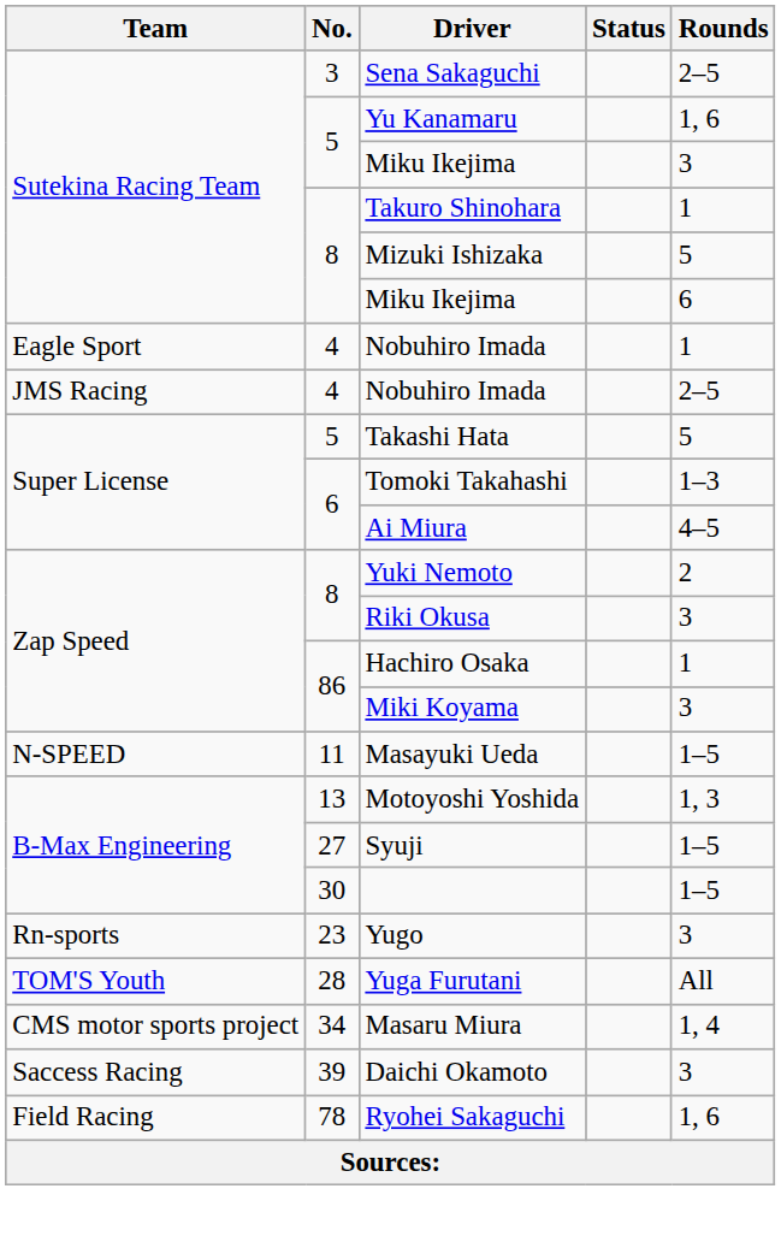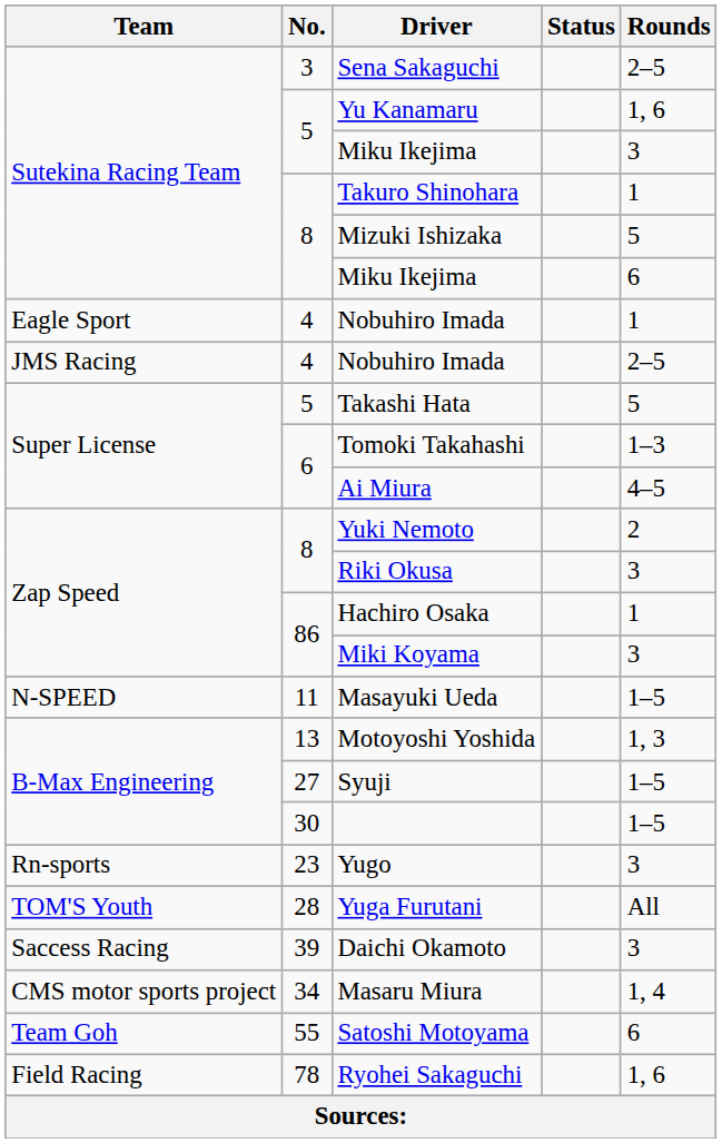 <table class="wikitable" style="font-size:85%;">
 <tr>
 <th>Team</th>
 <th>No.</th>
 <th>Driver</th>
 <th>Status</th>
 <th>Rounds</th>
 </tr>
 <tr>
 <td rowspan="6"><a href='#'>Sutekina Racing Team</a></td>
 <td align="center">3</td>
 <td> <a href='#'>Sena Sakaguchi</a></td>
 <td></td>
 <td>2–5</td>
 </tr>
 <tr>
 <td rowspan="2" align=center>5</td>
 <td> <a href='#'>Yu Kanamaru</a></td>
 <td></td>
 <td>1, 6</td>
 </tr>
 <tr>
 <td> Miku Ikejima</td>
 <td></td>
 <td>3</td>
 </tr>
 <tr>
 <td rowspan="3" align="center">8</td>
 <td> <a href='#'>Takuro Shinohara</a></td>
 <td></td>
 <td>1</td>
 </tr>
 <tr>
 <td> Mizuki Ishizaka</td>
 <td></td>
 <td>5</td>
 </tr>
 <tr>
 <td> Miku Ikejima</td>
 <td></td>
 <td>6</td>
 </tr>
 <tr>
 <td>Eagle Sport</td>
 <td align="center">4</td>
 <td> Nobuhiro Imada</td>
 <td align="center"></td>
 <td>1</td>
 </tr>
 <tr>
 <td>JMS Racing</td>
 <td align="center">4</td>
 <td> Nobuhiro Imada</td>
 <td align="center"></td>
 <td>2–5</td>
 </tr>
 <tr>
 <td rowspan="3">Super License</td>
 <td align="center">5</td>
 <td> Takashi Hata</td>
 <td></td>
 <td>5</td>
 </tr>
 <tr>
 <td rowspan="2" align="center">6</td>
 <td> Tomoki Takahashi</td>
 <td></td>
 <td>1–3</td>
 </tr>
 <tr>
 <td> <a href='#'>Ai Miura</a></td>
 <td></td>
 <td>4–5</td>
 </tr>
 <tr>
 <td rowspan="4">Zap Speed</td>
 <td rowspan="2" align="center">8</td>
 <td> <a href='#'>Yuki Nemoto</a></td>
 <td></td>
 <td>2</td>
 </tr>
 <tr>
 <td> <a href='#'>Riki Okusa</a></td>
 <td></td>
 <td>3</td>
 </tr>
 <tr>
 <td rowspan="2" align="center">86</td>
 <td> Hachiro Osaka</td>
 <td align=center></td>
 <td>1</td>
 </tr>
 <tr>
 <td> <a href='#'>Miki Koyama</a></td>
 <td></td>
 <td>3</td>
 </tr>
 <tr>
 <td>N-SPEED</td>
 <td align="center">11</td>
 <td> Masayuki Ueda</td>
 <td align="center"></td>
 <td>1–5</td>
 </tr>
 <tr>
 <td rowspan="3"><a href='#'>B-Max Engineering</a></td>
 <td align="center">13</td>
 <td> Motoyoshi Yoshida</td>
 <td align="center"></td>
 <td>1, 3</td>
 </tr>
 <tr>
 <td align="center">27</td>
 <td> Syuji</td>
 <td align="center"></td>
 <td>1–5</td>
 </tr>
 <tr>
 <td align="center">30</td>
 <td> </td>
 <td align="center"></td>
 <td>1–5</td>
 </tr>
 <tr>
 <td>Rn-sports</td>
 <td align="center">23</td>
 <td> Yugo</td>
 <td align=center></td>
 <td>3</td>
 </tr>
 <tr>
 <td><a href='#'>TOM'S Youth</a></td>
 <td align="center">28</td>
 <td> <a href='#'>Yuga Furutani</a></td>
 <td></td>
 <td>All</td>
 </tr>
 <tr>
+<td>Saccess Racing</td>
+<td align="center">39</td>
+<td> Daichi Okamoto</td>
+<td></td>
+<td>3</td>
+</tr>
+<tr>
 <td>CMS motor sports project</td>
 <td align="center">34</td>
 <td> Masaru Miura</td>
 <td align=center></td>
 <td>1, 4</td>
 </tr>
 <tr>
-<td>Saccess Racing</td>
-<td align="center">39</td>
-<td> Daichi Okamoto</td>
+<td><a href='#'>Team Goh</a></td>
+<td align="center">55</td>
+<td> <a href='#'>Satoshi Motoyama</a></td>
 <td></td>
-<td>3</td>
+<td>6</td>
 </tr>
 <tr>
 <td>Field Racing</td>
 <td align="center">78</td>
 <td> <a href='#'>Ryohei Sakaguchi</a></td>
 <td></td>
 <td>1, 6</td>
 </tr>
 <tr>
 <th colspan="5">Sources:</th>
 </tr>
 </table>
